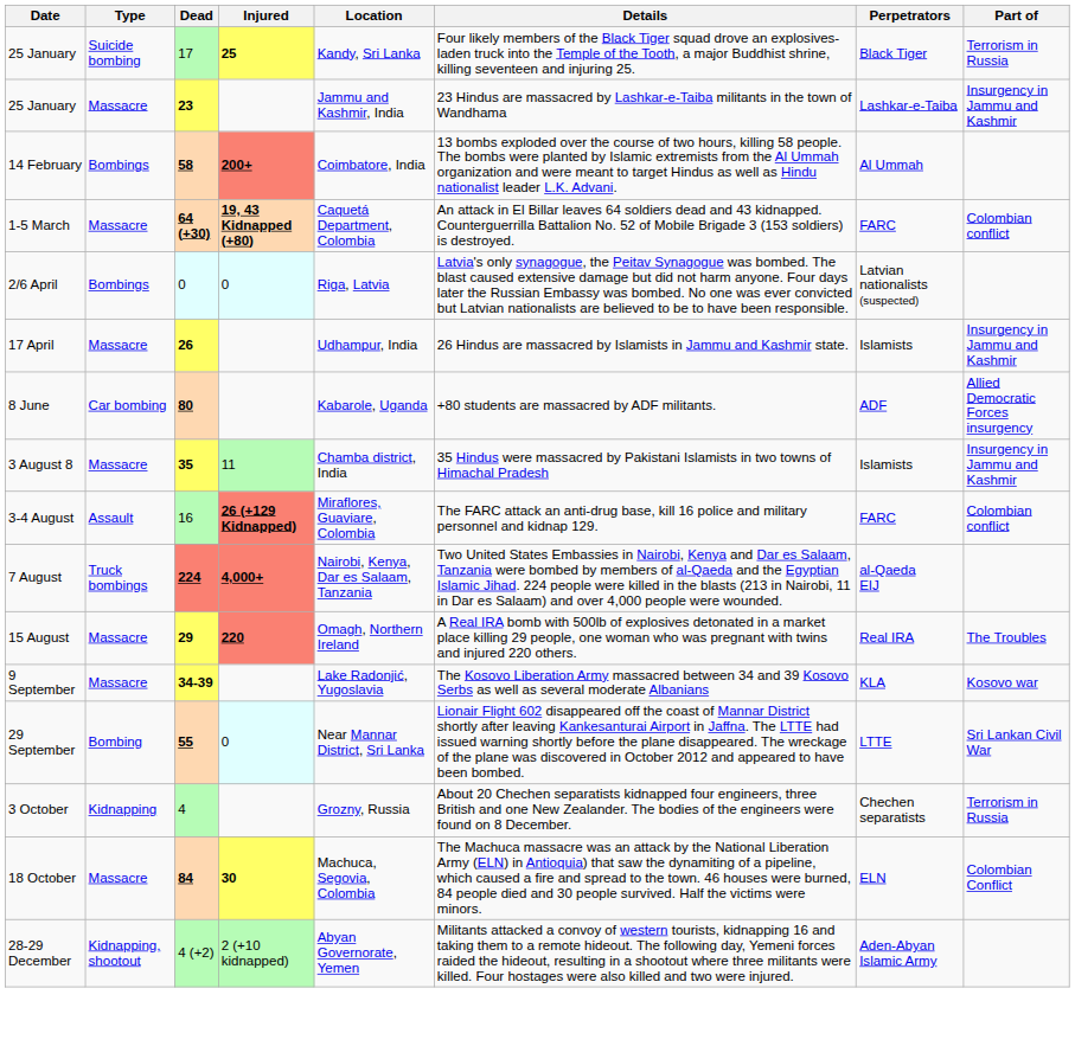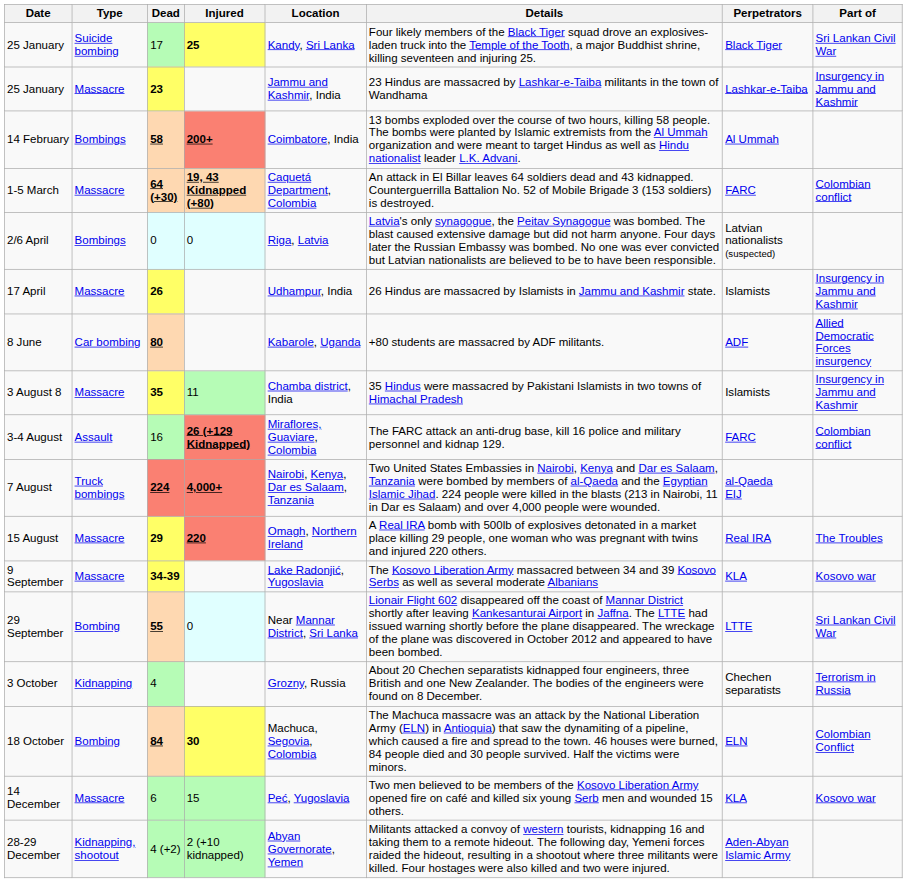 <table class="wikitable sortable">
 <tr>
 <th>Date</th>
 <th>Type</th>
 <th>Dead</th>
 <th>Injured</th>
 <th>Location</th>
 <th>Details</th>
 <th>Perpetrators</th>
 <th>Part of</th>
 </tr>
 <tr>
 <td>25 January</td>
 <td><a href='#'>Suicide bombing</a></td>
 <td style="background:#b6fcb6;text-align:left">17</td>
 <td style="background:#FFFF66;text-align:left"><strong>25</strong></td>
 <td><a href='#'>Kandy</a>, <a href='#'>Sri Lanka</a></td>
 <td>Four likely members of the <a href='#'>Black Tiger</a> squad drove an explosives-laden truck into the <a href='#'>Temple of the Tooth</a>, a major Buddhist shrine, killing seventeen and injuring 25.</td>
 <td><a href='#'>Black Tiger</a></td>
-<td><a href='#'>Terrorism in Russia</a></td>
+<td><a href='#'>Sri Lankan Civil War</a></td>
 </tr>
 <tr>
 <td>25 January</td>
 <td><a href='#'>Massacre</a></td>
 <td style="background:#FFFF66;text-align:left"><strong>23</strong></td>
 <td></td>
 <td><a href='#'>Jammu and Kashmir</a>, India</td>
 <td>23 Hindus are massacred by <a href='#'>Lashkar-e-Taiba</a> militants in the town of Wandhama</td>
 <td><a href='#'>Lashkar-e-Taiba</a></td>
 <td><a href='#'>Insurgency in Jammu and Kashmir</a></td>
 </tr>
 <tr>
 <td>14 February</td>
 <td><a href='#'>Bombings</a></td>
 <td style="background:#FED8B1;text-align:left"><strong><u>58</u></strong></td>
 <td style="background:#FA8072;text-align:left"><strong><u>200+</u></strong></td>
 <td><a href='#'>Coimbatore</a>, India</td>
 <td>13 bombs exploded over the course of two hours, killing 58 people. The bombs were planted by Islamic extremists from the <a href='#'>Al Ummah</a> organization and were meant to target Hindus as well as <a href='#'>Hindu nationalist</a> leader <a href='#'>L.K. Advani</a>.</td>
 <td><a href='#'>Al Ummah</a></td>
 <td></td>
 </tr>
 <tr>
 <td>1-5 March</td>
 <td><a href='#'>Massacre</a></td>
 <td style="background:#FED8B1;text-align:left"><strong><u>64 (+30)</u></strong></td>
 <td style="background:#FED8B1;text-align:left"><strong><u>19, 43 Kidnapped (+80)</u></strong></td>
 <td><a href='#'>Caquetá Department</a>, <a href='#'>Colombia</a></td>
 <td>An attack in El Billar leaves 64 soldiers dead and 43 kidnapped. Counterguerrilla Battalion No. 52 of Mobile Brigade 3 (153 soldiers) is destroyed.</td>
 <td><a href='#'>FARC</a></td>
 <td><a href='#'>Colombian conflict</a></td>
 </tr>
 <tr>
 <td>2/6 April</td>
 <td><a href='#'>Bombings</a></td>
 <td style="background:#E0FFFF;text-align:left">0</td>
 <td style="background:#E0FFFF;text-align:left">0</td>
 <td><a href='#'>Riga</a>, <a href='#'>Latvia</a></td>
 <td><a href='#'>Latvia</a>'s only <a href='#'>synagogue</a>, the <a href='#'>Peitav Synagogue</a> was bombed. The blast caused extensive damage but did not harm anyone. Four days later the Russian Embassy was bombed. No one was ever convicted but Latvian nationalists are believed to be to have been responsible.</td>
 <td>Latvian nationalists <small>(suspected)</small></td>
 <td></td>
 </tr>
 <tr>
 <td>17 April</td>
 <td><a href='#'>Massacre</a></td>
 <td style="background:#FFFF66;text-align:left"><strong>26</strong></td>
 <td></td>
 <td><a href='#'>Udhampur</a>, India</td>
 <td>26 Hindus are massacred by Islamists in <a href='#'>Jammu and Kashmir</a> state.</td>
 <td>Islamists</td>
 <td><a href='#'>Insurgency in Jammu and Kashmir</a></td>
 </tr>
 <tr>
 <td>8 June</td>
 <td><a href='#'>Car bombing</a></td>
 <td style="background:#FED8B1;text-align:left"><strong><u>80</u></strong></td>
 <td></td>
 <td><a href='#'>Kabarole</a>, <a href='#'>Uganda</a></td>
 <td>+80 students are massacred by ADF militants.</td>
 <td><a href='#'>ADF</a></td>
 <td><a href='#'>Allied Democratic Forces insurgency</a></td>
 </tr>
 <tr>
 <td>3 August 8</td>
 <td><a href='#'>Massacre</a></td>
 <td style="background:#FFFF66;text-align:left"><strong>35</strong></td>
 <td style="background:#b6fcb6;text-align:left">11</td>
 <td><a href='#'>Chamba district</a>, India</td>
 <td>35 <a href='#'>Hindus</a> were massacred by Pakistani Islamists in two towns of <a href='#'>Himachal Pradesh</a></td>
 <td>Islamists</td>
 <td><a href='#'>Insurgency in Jammu and Kashmir</a></td>
 </tr>
 <tr>
 <td>3-4 August</td>
 <td><a href='#'>Assault</a></td>
 <td style="background:#b6fcb6;text-align:left">16</td>
 <td style="background:#FA8072;text-align:left"><strong><u>26 (+129 Kidnapped)</u></strong></td>
 <td><a href='#'>Miraflores, Guaviare</a>, <a href='#'>Colombia</a></td>
 <td>The FARC attack an anti-drug base, kill 16 police and military personnel and kidnap 129.</td>
 <td><a href='#'>FARC</a></td>
 <td><a href='#'>Colombian conflict</a></td>
 </tr>
 <tr>
 <td>7 August</td>
 <td><a href='#'>Truck bombings</a></td>
 <td style="background:#FA8072;text-align:left"><strong><u>224</u></strong></td>
 <td style="background:#FA8072;text-align:left"><strong><u>4,000+</u></strong></td>
 <td><a href='#'>Nairobi</a>, <a href='#'>Kenya</a>, <a href='#'>Dar es Salaam</a>, <a href='#'>Tanzania</a></td>
 <td>Two United States Embassies in <a href='#'>Nairobi</a>, <a href='#'>Kenya</a> and <a href='#'>Dar es Salaam</a>, <a href='#'>Tanzania</a> were bombed by members of <a href='#'>al-Qaeda</a> and the <a href='#'>Egyptian Islamic Jihad</a>. 224 people were killed in the blasts (213 in Nairobi, 11 in Dar es Salaam) and over 4,000 people were wounded.</td>
 <td><a href='#'>al-Qaeda</a> <br> <a href='#'>EIJ</a></td>
 <td></td>
 </tr>
 <tr>
 <td>15 August</td>
 <td><a href='#'>Massacre</a></td>
 <td style="background:#FFFF66;text-align:left"><strong>29</strong></td>
 <td style="background:#FA8072;text-align:left"><strong><u>220</u></strong></td>
 <td><a href='#'>Omagh</a>, <a href='#'>Northern Ireland</a></td>
 <td>A <a href='#'>Real IRA</a> bomb with 500lb of explosives detonated in a market place killing 29 people, one woman who was pregnant with twins and injured 220 others.</td>
 <td><a href='#'>Real IRA</a></td>
 <td><a href='#'>The Troubles</a></td>
 </tr>
 <tr>
 <td>9 September</td>
 <td><a href='#'>Massacre</a></td>
 <td style="background:#FFFF66;text-align:left"><strong>34-39</strong></td>
 <td></td>
 <td><a href='#'>Lake Radonjić</a>, <a href='#'>Yugoslavia</a></td>
 <td>The <a href='#'>Kosovo Liberation Army</a> massacred between 34 and 39 <a href='#'>Kosovo Serbs</a> as well as several moderate <a href='#'>Albanians</a></td>
 <td><a href='#'>KLA</a></td>
 <td><a href='#'>Kosovo war</a></td>
 </tr>
 <tr>
 <td>29 September</td>
 <td><a href='#'>Bombing</a></td>
 <td style="background:#FED8B1;text-align:left"><strong><u>55</u></strong></td>
 <td style="background:#E0FFFF;text-align:left">0</td>
 <td>Near <a href='#'>Mannar District</a>, <a href='#'>Sri Lanka</a></td>
 <td><a href='#'>Lionair Flight 602</a> disappeared off the coast of <a href='#'>Mannar District</a> shortly after leaving <a href='#'>Kankesanturai Airport</a> in <a href='#'>Jaffna</a>. The <a href='#'>LTTE</a> had issued warning shortly before the plane disappeared. The wreckage of the plane was discovered in October 2012 and appeared to have been bombed.</td>
 <td><a href='#'>LTTE</a></td>
 <td><a href='#'>Sri Lankan Civil War</a></td>
 </tr>
 <tr>
 <td>3 October</td>
 <td><a href='#'>Kidnapping</a></td>
 <td style="background:#b6fcb6;text-align:left">4</td>
 <td></td>
 <td><a href='#'>Grozny</a>, Russia</td>
 <td>About 20 Chechen separatists kidnapped four engineers, three British and one New Zealander. The bodies of the engineers were found on 8 December.</td>
 <td>Chechen separatists</td>
 <td><a href='#'>Terrorism in Russia</a></td>
 </tr>
 <tr>
 <td>18 October</td>
-<td><a href='#'>Massacre</a></td>
+<td><a href='#'>Bombing</a></td>
 <td style="background:#FED8B1;text-align:left"><strong><u>84</u></strong></td>
 <td style="background:#FFFF66;text-align:left"><strong>30</strong></td>
 <td>Machuca, <a href='#'>Segovia</a>, <a href='#'>Colombia</a></td>
 <td>The Machuca massacre was an attack by the National Liberation Army (<a href='#'>ELN</a>) in <a href='#'>Antioquia</a>) that saw the dynamiting of a pipeline, which caused a fire and spread to the town. 46 houses were burned, 84 people died and 30 people survived. Half the victims were minors.</td>
 <td><a href='#'>ELN</a></td>
 <td><a href='#'>Colombian Conflict</a></td>
+</tr>
+<tr>
+<td>14 December</td>
+<td><a href='#'>Massacre</a></td>
+<td style="background:#b6fcb6;text-align:left">6</td>
+<td style="background:#b6fcb6;text-align:left">15</td>
+<td><a href='#'>Peć</a>, <a href='#'>Yugoslavia</a></td>
+<td>Two men believed to be members of the <a href='#'>Kosovo Liberation Army</a> opened fire on café and killed six young <a href='#'>Serb</a> men and wounded 15 others.</td>
+<td><a href='#'>KLA</a></td>
+<td><a href='#'>Kosovo war</a></td>
 </tr>
 <tr>
 <td>28-29 December</td>
 <td><a href='#'>Kidnapping, shootout</a></td>
 <td style="background:#b6fcb6;text-align:left">4 (+2)</td>
 <td style="background:#b6fcb6;text-align:left">2 (+10 kidnapped)</td>
 <td><a href='#'>Abyan Governorate</a>, <a href='#'>Yemen</a></td>
 <td>Militants attacked a convoy of <a href='#'>western</a> tourists, kidnapping 16 and taking them to a remote hideout. The following day, Yemeni forces raided the hideout, resulting in a shootout where three militants were killed. Four hostages were also killed and two were injured.</td>
 <td><a href='#'>Aden-Abyan Islamic Army</a></td>
 <td></td>
 </tr>
 </table>
